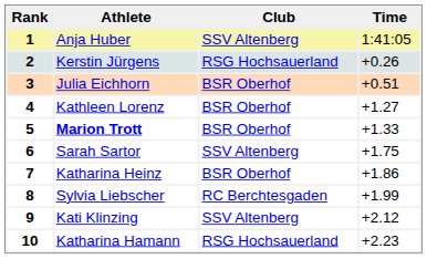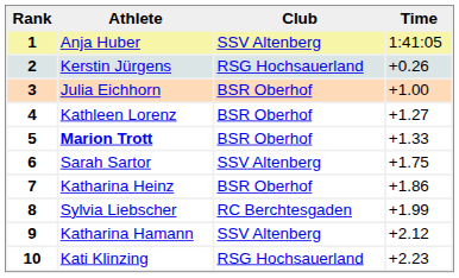 <table style="border:1px solid #808080; background-color:#EFEFEF;" cellspacing="2" cellpadding="2" width="450">
 <tr bgcolor="#EFEFEF">
 <th>Rank</th>
 <th>Athlete</th>
 <th>Club</th>
 <th>Time</th>
 </tr>
 <tr valign="top" bgcolor="#F7F6A8">
 <th>1</th>
 <td><a href='#'>Anja Huber</a></td>
 <td><a href='#'>SSV Altenberg</a></td>
 <td>1:41:05</td>
 </tr>
 <tr valign="top" bgcolor="#DCE5E5">
 <th>2</th>
 <td><a href='#'>Kerstin Jürgens</a></td>
 <td><a href='#'>RSG Hochsauerland</a></td>
 <td>+0.26</td>
 </tr>
 <tr valign="top" bgcolor="#FFDAB9">
 <th>3</th>
 <td><a href='#'>Julia Eichhorn</a></td>
 <td><a href='#'>BSR Oberhof</a></td>
-<td>+0.51</td>
+<td>+1.00</td>
 </tr>
 <tr valign="top" bgcolor="#FFFFFF">
 <th>4</th>
 <td><a href='#'>Kathleen Lorenz</a></td>
 <td><a href='#'>BSR Oberhof</a></td>
 <td>+1.27</td>
 </tr>
 <tr valign="top" bgcolor="#FFFFFF">
 <th>5</th>
 <td><strong><a href='#'>Marion Trott</a></strong></td>
 <td><a href='#'>BSR Oberhof</a></td>
 <td>+1.33</td>
 </tr>
 <tr valign="top" bgcolor="#FFFFFF">
 <th>6</th>
 <td><a href='#'>Sarah Sartor</a></td>
 <td><a href='#'>SSV Altenberg</a></td>
 <td>+1.75</td>
 </tr>
 <tr valign="top" bgcolor="#FFFFFF">
 <th>7</th>
 <td><a href='#'>Katharina Heinz</a></td>
 <td><a href='#'>BSR Oberhof</a></td>
 <td>+1.86</td>
 </tr>
 <tr valign="top" bgcolor="#FFFFFF">
 <th>8</th>
 <td><a href='#'>Sylvia Liebscher</a></td>
 <td><a href='#'>RC Berchtesgaden</a></td>
 <td>+1.99</td>
 </tr>
 <tr valign="top" bgcolor="#FFFFFF">
 <th>9</th>
-<td><a href='#'>Kati Klinzing</a></td>
+<td><a href='#'>Katharina Hamann</a></td>
 <td><a href='#'>SSV Altenberg</a></td>
 <td>+2.12</td>
 </tr>
 <tr valign="top" bgcolor="#FFFFFF">
 <th>10</th>
-<td><a href='#'>Katharina Hamann</a></td>
+<td><a href='#'>Kati Klinzing</a></td>
 <td><a href='#'>RSG Hochsauerland</a></td>
 <td>+2.23</td>
 </tr>
 </table>
